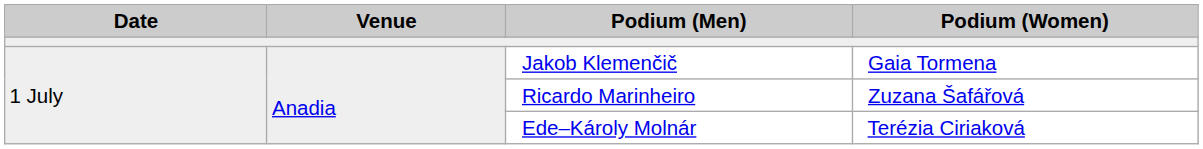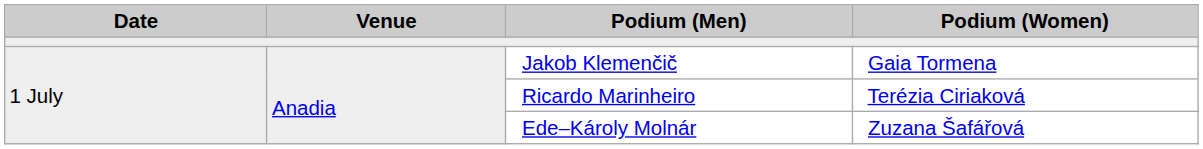 <table class="wikitable" width=70% bgcolor="#f7f8ff" cellpadding="3" cellspacing="0" border="1" style="font-size: 95%; border: gray solid 1px; border-collapse: collapse;">
 <tr bgcolor="#CCCCCC">
 <td align="center"><strong>Date</strong></td>
 <td width=20% align="center"><strong>Venue</strong></td>
 <td width=29% align="center"><strong>Podium (Men)</strong></td>
 <td width=29% align="center"><strong>Podium (Women)</strong></td>
 </tr>
 <tr bgcolor="#EFEFEF">
 <td colspan=4></td>
 </tr>
 <tr bgcolor="#EFEFEF">
 <td rowspan=3>1 July</td>
 <td rowspan=3><br><a href='#'>Anadia</a></td>
 <td bgcolor="#ffffff">    <a href='#'>Jakob Klemenčič</a></td>
 <td bgcolor="#ffffff">    <a href='#'>Gaia Tormena</a></td>
 </tr>
 <tr>
 <td bgcolor="#ffffff">    <a href='#'>Ricardo Marinheiro</a></td>
-<td bgcolor="#ffffff">    <a href='#'>Zuzana Šafářová</a></td>
+<td bgcolor="#ffffff">    <a href='#'>Terézia Ciriaková</a></td>
 </tr>
 <tr>
 <td bgcolor="#ffffff">    <a href='#'>Ede–Károly Molnár</a></td>
-<td bgcolor="#ffffff">    <a href='#'>Terézia Ciriaková</a></td>
+<td bgcolor="#ffffff">    <a href='#'>Zuzana Šafářová</a></td>
 </tr>
 </table>
